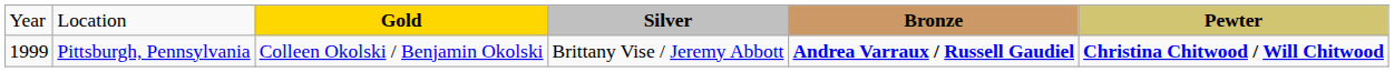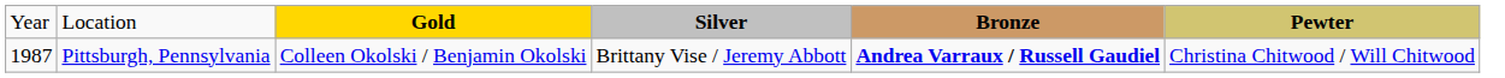 <table class="wikitable">
 <tr>
 <td>Year</td>
 <td>Location</td>
 <td align="center" bgcolor="gold"><strong>Gold</strong></td>
 <td align="center" bgcolor="silver"><strong>Silver</strong></td>
 <td align="center" bgcolor="cc9966"><strong>Bronze</strong></td>
 <td align="center" bgcolor="#d1c571"><strong>Pewter</strong></td>
 </tr>
 <tr>
-<td>1999</td>
+<td>1987</td>
 <td><a href='#'>Pittsburgh, Pennsylvania</a></td>
 <td><a href='#'>Colleen Okolski</a> / <a href='#'>Benjamin Okolski</a></td>
 <td>Brittany Vise / <a href='#'>Jeremy Abbott</a></td>
 <td><strong><a href='#'>Andrea Varraux</a> / <a href='#'>Russell Gaudiel</a></strong></td>
-<td><strong><a href='#'>Christina Chitwood</a> / <a href='#'>Will Chitwood</a></strong></td>
+<td><a href='#'>Christina Chitwood</a> / <a href='#'>Will Chitwood</a></td>
 </tr>
 </table>
